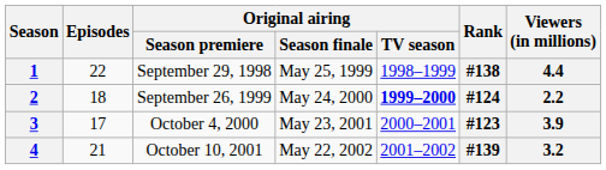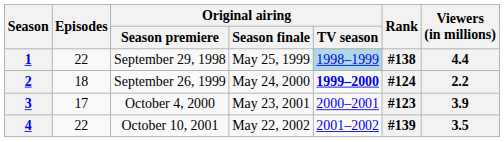 <table style="text-align:center;" class="wikitable">
 <tr>
 <th rowspan="2">Season</th>
 <th rowspan="2">Episodes</th>
 <th colspan="3">Original airing</th>
 <th rowspan="2">Rank</th>
 <th rowspan="2">Viewers<br>(in millions)</th>
 </tr>
 <tr>
 <th>Season premiere</th>
 <th>Season finale</th>
 <th>TV season</th>
 </tr>
 <tr>
 <th><a href='#'>1</a></th>
 <td>22</td>
 <td>September 29, 1998</td>
 <td>May 25, 1999</td>
-<td><a href='#'>1998–1999</a></td>
+<td style="background: lightblue;"><a href='#'>1998–1999</a></td>
 <th style="text-align:center">#138</th>
 <th style="text-align:center">4.4</th>
 </tr>
 <tr>
 <th><a href='#'>2</a></th>
 <td>18</td>
 <td>September 26, 1999</td>
 <td>May 24, 2000</td>
 <td><strong><a href='#'>1999–2000</a></strong></td>
 <th style="text-align:center">#124</th>
 <th style="text-align:center">2.2</th>
 </tr>
 <tr>
 <th><a href='#'>3</a></th>
 <td>17</td>
 <td>October 4, 2000</td>
 <td>May 23, 2001</td>
 <td><a href='#'>2000–2001</a></td>
 <th style="text-align:center">#123</th>
 <th style="text-align:center">3.9</th>
 </tr>
 <tr>
 <th><a href='#'>4</a></th>
-<td>21</td>
+<td>22</td>
 <td>October 10, 2001</td>
 <td>May 22, 2002</td>
 <td><a href='#'>2001–2002</a></td>
 <th style="text-align:center">#139</th>
-<th style="text-align:center">3.2</th>
+<th style="text-align:center">3.5</th>
 </tr>
 </table>
